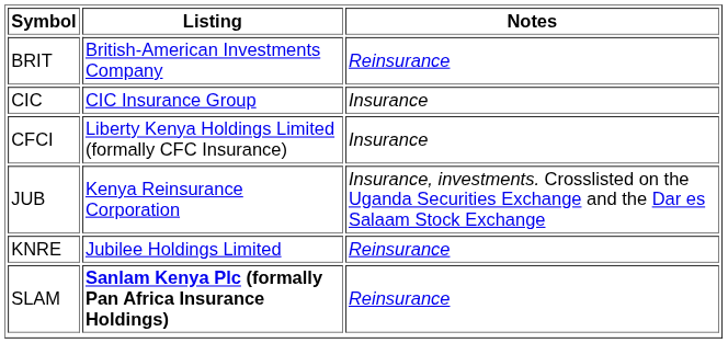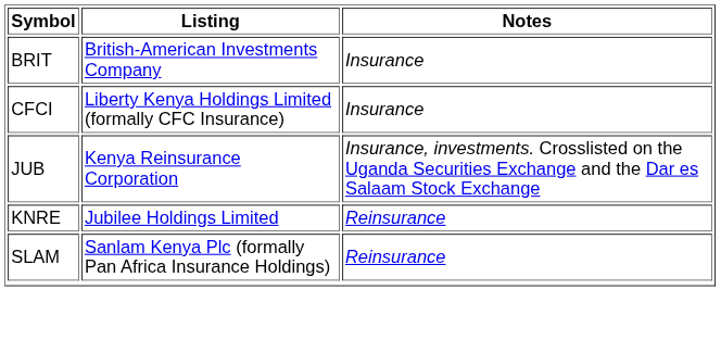 <table border="1" cellpadding="2">
 <tr>
 <th width="50">Symbol</th>
 <th width="225">Listing</th>
 <th width="325">Notes</th>
 </tr>
 <tr>
 <td>BRIT</td>
 <td><a href='#'>British-American Investments Company</a></td>
-<td><em><a href='#'>Reinsurance</a></em></td>
-</tr>
-<tr>
-<td>CIC</td>
-<td><a href='#'>CIC Insurance Group</a></td>
 <td><em>Insurance</em></td>
 </tr>
 <tr>
 <td>CFCI</td>
 <td><a href='#'>Liberty Kenya Holdings Limited</a> (formally CFC Insurance)</td>
 <td><em>Insurance</em></td>
 </tr>
 <tr>
 <td>JUB</td>
 <td><a href='#'>Kenya Reinsurance Corporation</a></td>
 <td><em>Insurance, investments. </em>Crosslisted on the <a href='#'>Uganda Securities Exchange</a> and the <a href='#'>Dar es Salaam Stock Exchange</a></td>
 </tr>
 <tr>
 <td>KNRE</td>
 <td><a href='#'>Jubilee Holdings Limited</a></td>
 <td><em><a href='#'>Reinsurance</a></em></td>
 </tr>
 <tr>
 <td>SLAM</td>
-<td><strong><a href='#'>Sanlam Kenya Plc</a> (formally Pan Africa Insurance Holdings)</strong></td>
+<td><a href='#'>Sanlam Kenya Plc</a> (formally Pan Africa Insurance Holdings)</td>
 <td><em><a href='#'>Reinsurance</a></em></td>
 </tr>
 <tr>
 </tr>
 </table>
